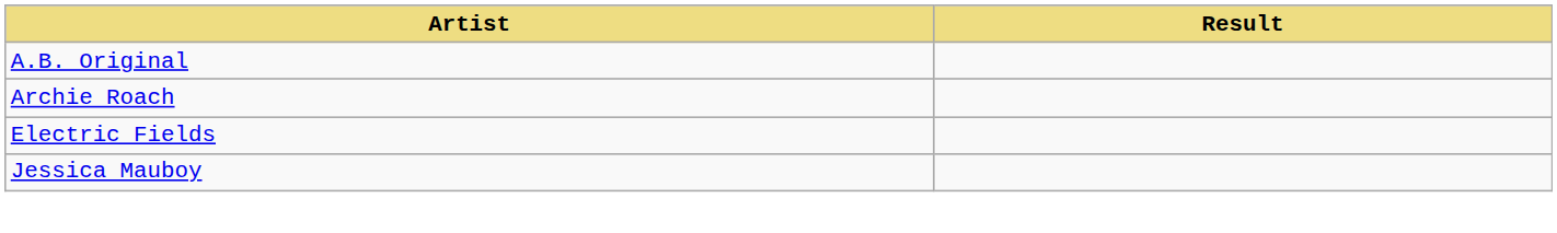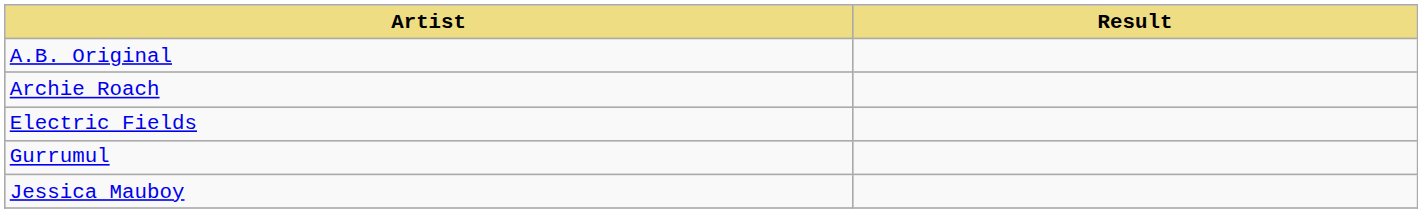 <table class="wikitable" width=100%>
 <tr>
 <th style="width:15%;background:#EEDD82;">Artist</th>
 <th style="width:10%;background:#EEDD82;">Result</th>
 </tr>
 <tr>
 <td><a href='#'>A.B. Original</a></td>
 <td></td>
 </tr>
 <tr>
 <td><a href='#'>Archie Roach</a></td>
 <td></td>
 </tr>
 <tr>
 <td><a href='#'>Electric Fields</a></td>
 <td></td>
 </tr>
 <tr>
+<td><a href='#'>Gurrumul</a></td>
+<td></td>
+</tr>
+<tr>
 <td><a href='#'>Jessica Mauboy</a></td>
 <td></td>
 </tr>
 </table>
